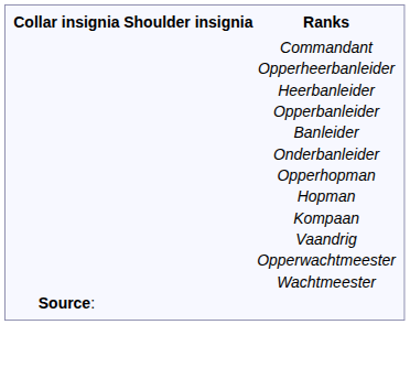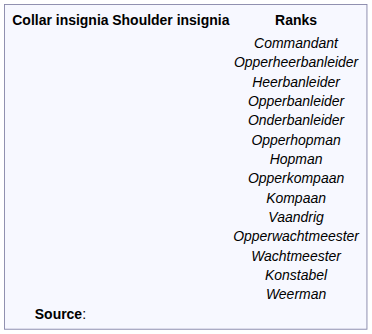 <table style="border:1px solid #8888aa; background-color:#f7f8ff; padding:5px; font-size:95%; margin: 0px 12px 12px 0px;">
 <tr style="text-align:center;">
 <th>Collar insignia</th>
 <th>Shoulder insignia</th>
 <th>Ranks</th>
 </tr>
 <tr style="text-align:center;">
 <td></td>
 <td></td>
 <td></td>
 </tr>
 <tr style="text-align:center;">
 <td></td>
 <td></td>
 <td><em>Commandant</em></td>
 </tr>
 <tr style="text-align:center;">
 <td></td>
 <td></td>
 <td><em>Opperheerbanleider</em></td>
 </tr>
 <tr style="text-align:center;">
 <td></td>
 <td></td>
 <td><em>Heerbanleider</em></td>
 </tr>
 <tr style="text-align:center;">
 <td></td>
 <td></td>
 <td><em>Opperbanleider</em></td>
 </tr>
 <tr style="text-align:center;">
 <td></td>
 <td></td>
-<td><em>Banleider</em></td>
-</tr>
-<tr style="text-align:center;">
-<td></td>
-<td></td>
 <td><em>Onderbanleider</em></td>
 </tr>
 <tr style="text-align:center;">
 <td></td>
 <td></td>
 <td><em>Opperhopman</em></td>
 </tr>
 <tr style="text-align:center;">
 <td></td>
 <td></td>
 <td><em>Hopman</em></td>
+</tr>
+<tr style="text-align:center;">
+<td></td>
+<td></td>
+<td><em>Opperkompaan</em></td>
 </tr>
 <tr style="text-align:center;">
 <td></td>
 <td></td>
 <td><em>Kompaan</em></td>
 </tr>
 <tr style="text-align:center;">
 <td></td>
 <td></td>
 <td><em>Vaandrig</em></td>
 </tr>
 <tr style="text-align:center;">
 <td></td>
 <td></td>
 <td><em>Opperwachtmeester</em></td>
 </tr>
 <tr style="text-align:center;">
 <td></td>
 <td></td>
 <td><em>Wachtmeester</em></td>
 </tr>
 <tr style="text-align:center;">
+<td></td>
+<td></td>
+<td><em>Konstabel</em></td>
+</tr>
+<tr style="text-align:center;">
+<td></td>
+<td></td>
+<td><em>Weerman</em></td>
+</tr>
+<tr style="text-align:center;">
 <td><strong>Source</strong>:</td>
 </tr>
 </table>
